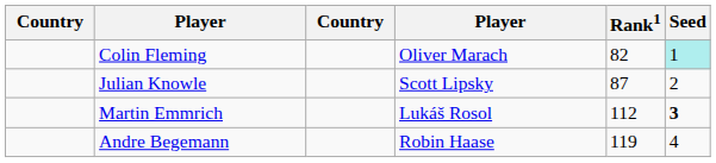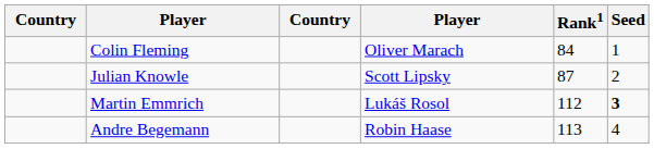 <table class="sortable wikitable">
 <tr>
 <th width="70">Country</th>
 <th width="175">Player</th>
 <th width="70">Country</th>
 <th width="175">Player</th>
 <th>Rank<sup>1</sup></th>
 <th>Seed</th>
 </tr>
 <tr>
 <td></td>
 <td><a href='#'>Colin Fleming</a></td>
 <td></td>
 <td><a href='#'>Oliver Marach</a></td>
-<td>82</td>
-<td style="background: paleturquoise;">1</td>
+<td>84</td>
+<td>1</td>
 </tr>
 <tr>
 <td></td>
 <td><a href='#'>Julian Knowle</a></td>
 <td></td>
 <td><a href='#'>Scott Lipsky</a></td>
 <td>87</td>
 <td>2</td>
 </tr>
 <tr>
 <td></td>
 <td><a href='#'>Martin Emmrich</a></td>
 <td></td>
 <td><a href='#'>Lukáš Rosol</a></td>
 <td>112</td>
 <td><strong>3</strong></td>
 </tr>
 <tr>
 <td></td>
 <td><a href='#'>Andre Begemann</a></td>
 <td></td>
 <td><a href='#'>Robin Haase</a></td>
-<td>119</td>
+<td>113</td>
 <td>4</td>
 </tr>
 </table>
